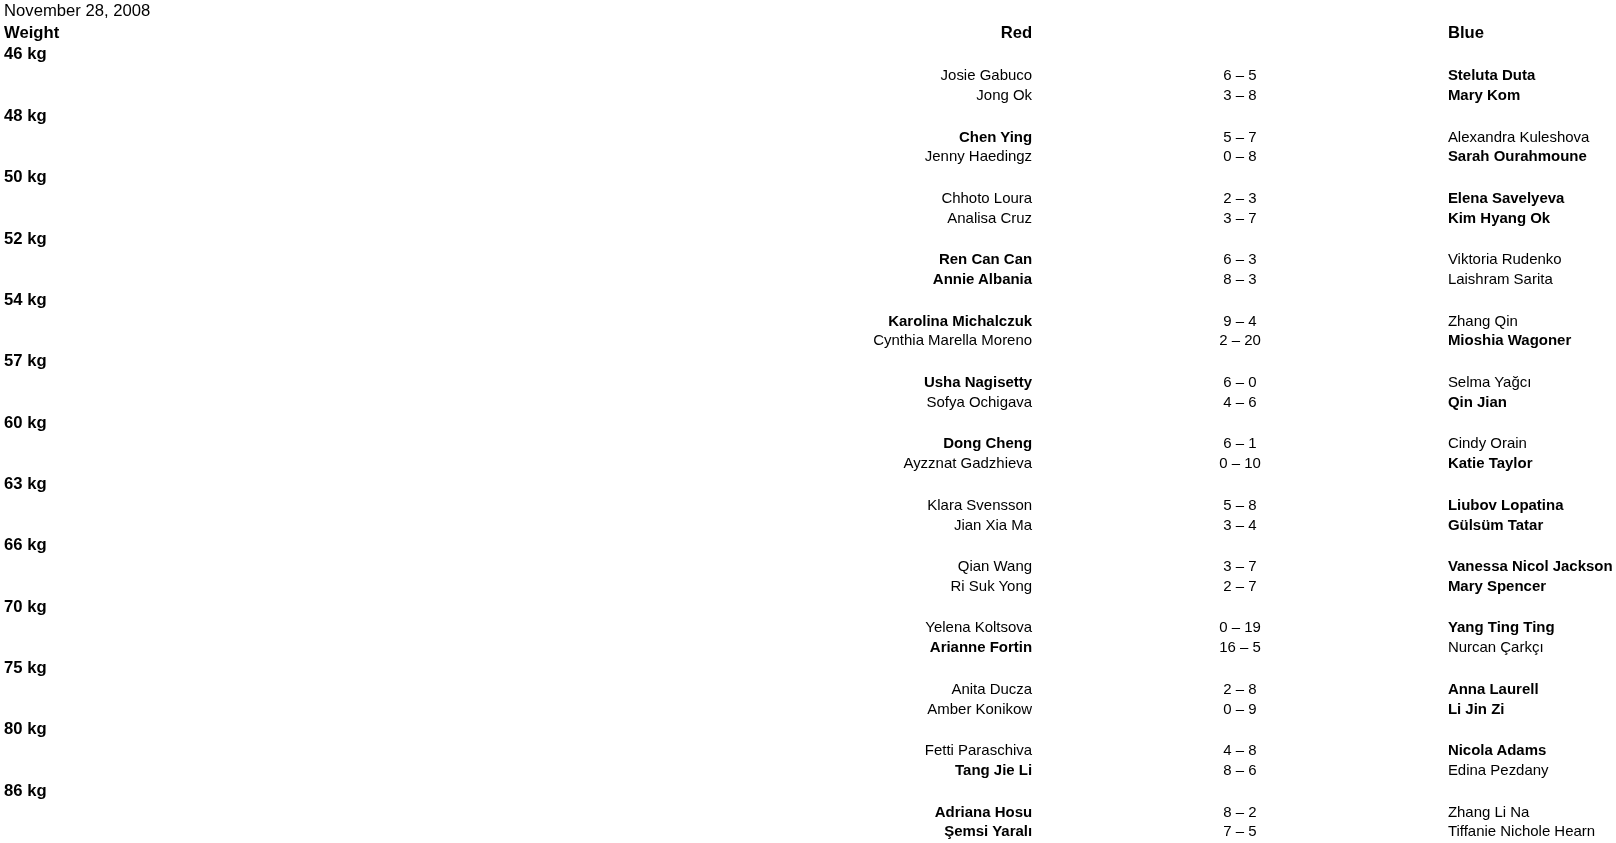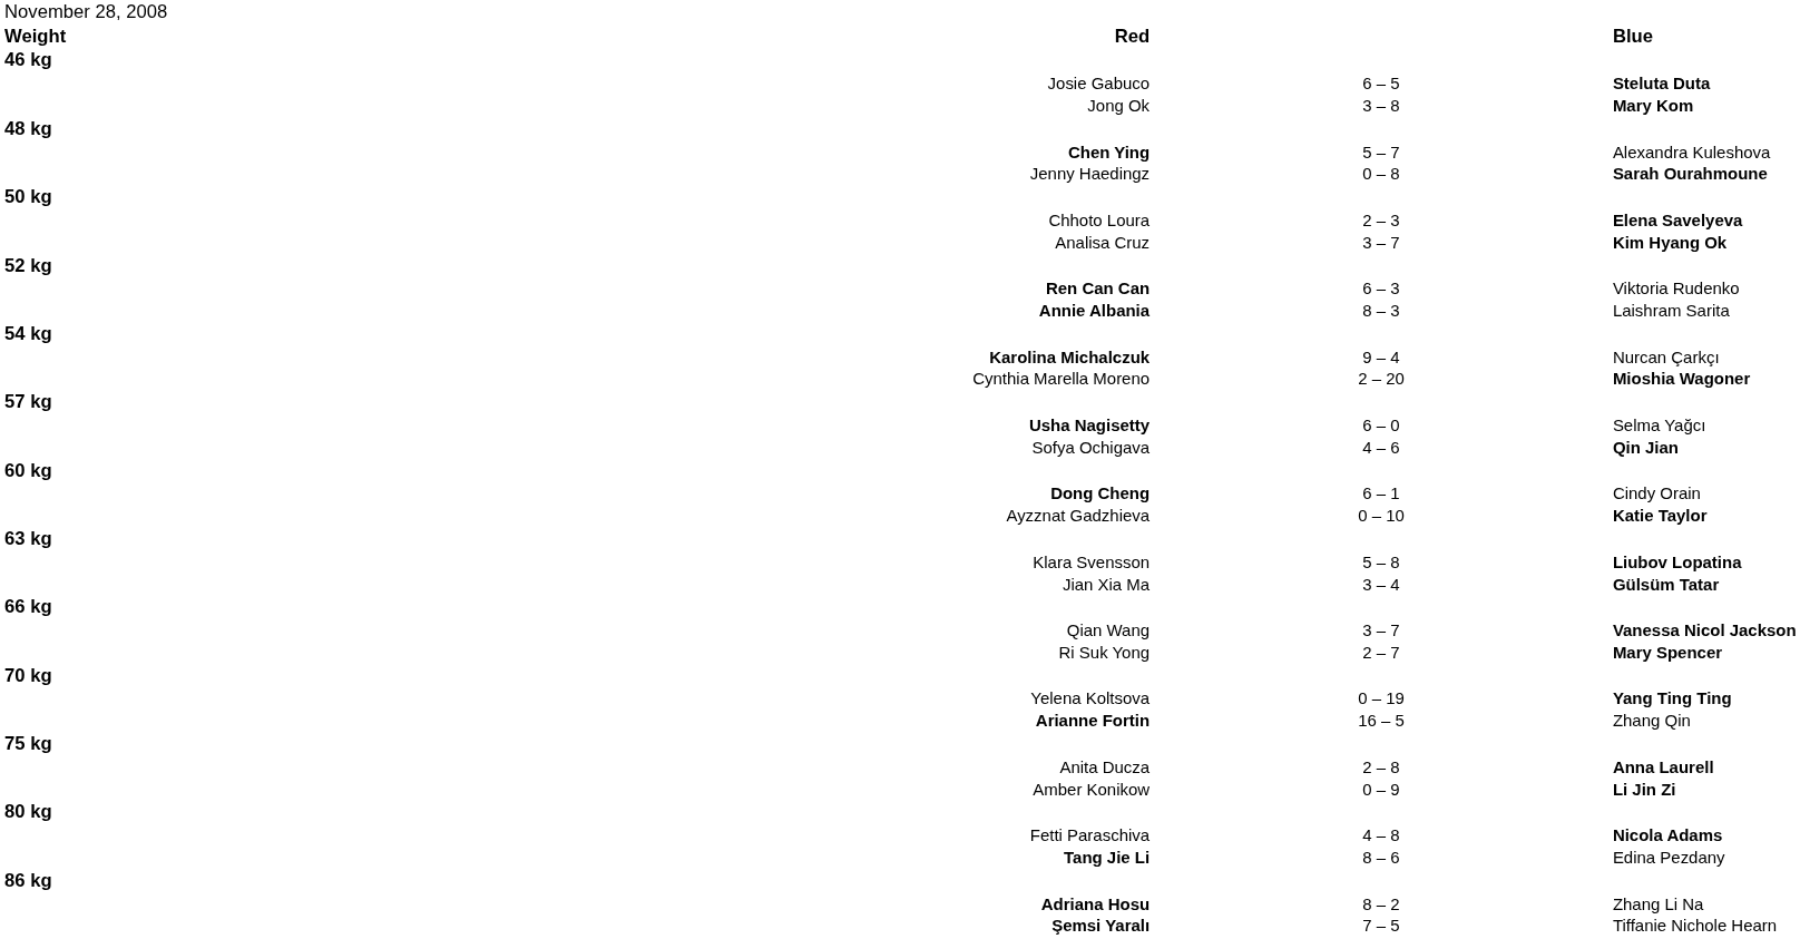 <table width=100% cellspacing=1>
 <tr>
 <th width=20%></th>
 <th width=30%></th>
 <th width=20%></th>
 <th width=30%></th>
 </tr>
 <tr>
 <td>November 28, 2008</td>
 </tr>
 <tr>
 <td><strong>Weight</strong></td>
 <td align=right><strong>Red</strong></td>
 <td></td>
 <td><strong>Blue</strong></td>
 </tr>
 <tr>
 <td><strong>46 kg</strong></td>
 </tr>
 <tr style=font-size:90%>
 <td></td>
 <td align=right>Josie Gabuco </td>
 <td align=center>6 – 5</td>
 <td> <strong>Steluta Duta</strong></td>
 </tr>
 <tr style=font-size:90%>
 <td></td>
 <td align=right>Jong Ok </td>
 <td align=center>3 – 8</td>
 <td> <strong>Mary Kom</strong></td>
 </tr>
 <tr>
 <td><strong>48 kg</strong></td>
 </tr>
 <tr style=font-size:90%>
 <td></td>
 <td align=right><strong>Chen Ying</strong> </td>
 <td align=center>5 – 7</td>
 <td> Alexandra Kuleshova</td>
 </tr>
 <tr style=font-size:90%>
 <td></td>
 <td align=right>Jenny Haedingz </td>
 <td align=center>0 – 8</td>
 <td> <strong>Sarah Ourahmoune</strong></td>
 </tr>
 <tr>
 <td><strong>50 kg</strong></td>
 </tr>
 <tr style=font-size:90%>
 <td></td>
 <td align=right>Chhoto Loura </td>
 <td align=center>2 – 3</td>
 <td> <strong>Elena Savelyeva</strong></td>
 </tr>
 <tr style=font-size:90%>
 <td></td>
 <td align=right>Analisa Cruz </td>
 <td align=center>3 – 7</td>
 <td> <strong>Kim Hyang Ok</strong></td>
 </tr>
 <tr>
 <td><strong>52 kg</strong></td>
 </tr>
 <tr style=font-size:90%>
 <td></td>
 <td align=right><strong>Ren Can Can</strong> </td>
 <td align=center>6 – 3</td>
 <td> Viktoria Rudenko</td>
 </tr>
 <tr style=font-size:90%>
 <td></td>
 <td align=right><strong>Annie Albania</strong> </td>
 <td align=center>8 – 3</td>
 <td> Laishram Sarita</td>
 </tr>
 <tr>
 <td><strong>54 kg</strong></td>
 </tr>
 <tr style=font-size:90%>
 <td></td>
 <td align=right><strong>Karolina Michalczuk</strong> </td>
 <td align=center>9 – 4</td>
-<td> Zhang Qin</td>
+<td> Nurcan Çarkçı</td>
 </tr>
 <tr style=font-size:90%>
 <td></td>
 <td align=right>Cynthia Marella Moreno </td>
 <td align=center>2 – 20</td>
 <td> <strong>Mioshia Wagoner</strong></td>
 </tr>
 <tr>
 <td><strong>57 kg</strong></td>
 </tr>
 <tr style=font-size:90%>
 <td></td>
 <td align=right><strong>Usha Nagisetty</strong> </td>
 <td align=center>6 – 0</td>
 <td> Selma Yağcı</td>
 </tr>
 <tr style=font-size:90%>
 <td></td>
 <td align=right>Sofya Ochigava </td>
 <td align=center>4 – 6</td>
 <td> <strong>Qin Jian</strong></td>
 </tr>
 <tr>
 <td><strong>60 kg</strong></td>
 </tr>
 <tr style=font-size:90%>
 <td></td>
 <td align=right><strong>Dong Cheng</strong> </td>
 <td align=center>6 – 1</td>
 <td> Cindy Orain</td>
 </tr>
 <tr style=font-size:90%>
 <td></td>
 <td align=right>Ayzznat Gadzhieva </td>
 <td align=center>0 – 10</td>
 <td> <strong>Katie Taylor</strong></td>
 </tr>
 <tr>
 <td><strong>63 kg</strong></td>
 </tr>
 <tr style=font-size:90%>
 <td></td>
 <td align=right>Klara Svensson </td>
 <td align=center>5 – 8</td>
 <td> <strong>Liubov Lopatina</strong></td>
 </tr>
 <tr style=font-size:90%>
 <td></td>
 <td align=right>Jian Xia Ma </td>
 <td align=center>3 – 4</td>
 <td> <strong>Gülsüm Tatar</strong></td>
 </tr>
 <tr>
 <td><strong>66 kg</strong></td>
 </tr>
 <tr style=font-size:90%>
 <td></td>
 <td align=right>Qian Wang </td>
 <td align=center>3 – 7</td>
 <td> <strong>Vanessa Nicol Jackson</strong></td>
 </tr>
 <tr style=font-size:90%>
 <td></td>
 <td align=right>Ri Suk Yong </td>
 <td align=center>2 – 7</td>
 <td> <strong>Mary Spencer</strong></td>
 </tr>
 <tr>
 <td><strong>70 kg</strong></td>
 </tr>
 <tr style=font-size:90%>
 <td></td>
 <td align=right>Yelena Koltsova </td>
 <td align=center>0 – 19</td>
 <td> <strong>Yang Ting Ting</strong></td>
 </tr>
 <tr style=font-size:90%>
 <td></td>
 <td align=right><strong>Arianne Fortin</strong> </td>
 <td align=center>16 – 5</td>
-<td> Nurcan Çarkçı</td>
+<td> Zhang Qin</td>
 </tr>
 <tr>
 <td><strong>75 kg</strong></td>
 </tr>
 <tr style=font-size:90%>
 <td></td>
 <td align=right>Anita Ducza </td>
 <td align=center>2 – 8</td>
 <td> <strong>Anna Laurell</strong></td>
 </tr>
 <tr style=font-size:90%>
 <td></td>
 <td align=right>Amber Konikow </td>
 <td align=center>0 – 9</td>
 <td> <strong>Li Jin Zi</strong></td>
 </tr>
 <tr>
 <td><strong>80 kg</strong></td>
 </tr>
 <tr style=font-size:90%>
 <td></td>
 <td align=right>Fetti Paraschiva </td>
 <td align=center>4 – 8</td>
 <td> <strong>Nicola Adams</strong></td>
 </tr>
 <tr style=font-size:90%>
 <td></td>
 <td align=right><strong>Tang Jie Li</strong> </td>
 <td align=center>8 – 6</td>
 <td> Edina Pezdany</td>
 </tr>
 <tr>
 <td><strong>86 kg</strong></td>
 </tr>
 <tr style=font-size:90%>
 <td></td>
 <td align=right><strong>Adriana Hosu</strong> </td>
 <td align=center>8 – 2</td>
 <td> Zhang Li Na</td>
 </tr>
 <tr style=font-size:90%>
 <td></td>
 <td align=right><strong>Şemsi Yaralı</strong> </td>
 <td align=center>7 – 5</td>
 <td> Tiffanie Nichole Hearn</td>
 </tr>
 </table>
